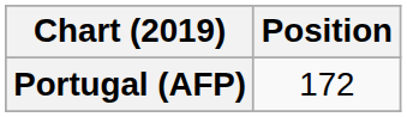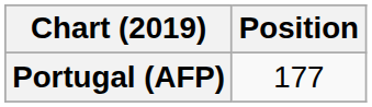 <table class="wikitable plainrowheaders" style="text-align:center">
 <tr>
 <th>Chart (2019)</th>
 <th>Position</th>
 </tr>
 <tr>
 <th scope="row">Portugal (AFP)</th>
-<td>172</td>
+<td>177</td>
 </tr>
 </table>
